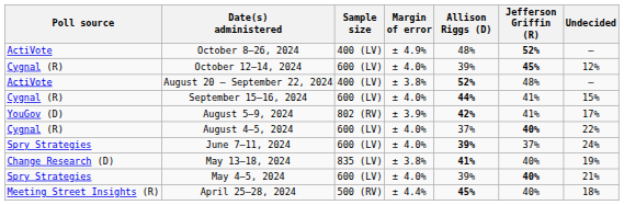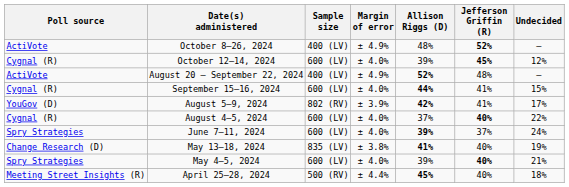 <table class="wikitable" style="font-size:90%;text-align:center;">
 <tr>
 <th>Poll source</th>
 <th>Date(s)<br>administered</th>
 <th>Sample<br>size</th>
 <th>Margin<br>of error</th>
 <th style="width:75px;">Allison<br>Riggs (D)</th>
 <th style="width:75px;">Jefferson<br>Griffin (R)</th>
 <th>Undecided</th>
 </tr>
 <tr>
 <td style="text-align:left;"><a href='#'>ActiVote</a></td>
 <td>October 8–26, 2024</td>
 <td>400 (LV)</td>
 <td>± 4.9%</td>
 <td>48%</td>
 <td><strong>52%</strong></td>
 <td>–</td>
 </tr>
 <tr>
 <td style="text-align:left;"><a href='#'>Cygnal</a> (R)</td>
 <td>October 12–14, 2024</td>
 <td>600 (LV)</td>
 <td>± 4.0%</td>
 <td>39%</td>
 <td><strong>45%</strong></td>
 <td>12%</td>
 </tr>
 <tr>
 <td style="text-align:left;"><a href='#'>ActiVote</a></td>
 <td>August 20 – September 22, 2024</td>
 <td>400 (LV)</td>
-<td>± 3.8%</td>
+<td>± 4.9%</td>
 <td><strong>52%</strong></td>
 <td>48%</td>
 <td>–</td>
 </tr>
 <tr>
 <td style="text-align:left;"><a href='#'>Cygnal</a> (R)</td>
 <td>September 15–16, 2024</td>
 <td>600 (LV)</td>
 <td>± 4.0%</td>
 <td><strong>44%</strong></td>
 <td>41%</td>
 <td>15%</td>
 </tr>
 <tr>
 <td style="text-align:left;"><a href='#'>YouGov</a> (D)</td>
 <td data-sort-value="2024-08-10">August 5–9, 2024</td>
 <td>802 (RV)</td>
 <td>± 3.9%</td>
 <td><strong>42%</strong></td>
 <td>41%</td>
 <td>17%</td>
 </tr>
 <tr>
 <td style="text-align:left;"><a href='#'>Cygnal</a> (R)</td>
 <td data-sort-value="2024-08-09">August 4–5, 2024</td>
 <td>600 (LV)</td>
 <td>± 4.0%</td>
 <td>37%</td>
 <td><strong>40%</strong></td>
 <td>22%</td>
 </tr>
 <tr>
 <td style="text-align:left;"><a href='#'>Spry Strategies</a></td>
 <td data-sort-value="2024-06-18">June 7–11, 2024</td>
 <td>600 (LV)</td>
 <td>± 4.0%</td>
 <td><strong>39%</strong></td>
 <td>37%</td>
 <td>24%</td>
 </tr>
 <tr>
 <td style="text-align:left;"><a href='#'>Change Research</a> (D)</td>
 <td>May 13–18, 2024</td>
 <td>835 (LV)</td>
 <td>± 3.8%</td>
 <td><strong>41%</strong></td>
 <td>40%</td>
 <td>19%</td>
 </tr>
 <tr>
 <td style="text-align:left;"><a href='#'>Spry Strategies</a></td>
 <td>May 4–5, 2024</td>
 <td>600 (LV)</td>
 <td>± 4.0%</td>
 <td>39%</td>
 <td><strong>40%</strong></td>
 <td>21%</td>
 </tr>
 <tr>
 <td style="text-align:left;"><a href='#'>Meeting Street Insights</a> (R)</td>
 <td data-sort-value="2024-05-29">April 25–28, 2024</td>
 <td>500 (RV)</td>
 <td>± 4.4%</td>
 <td><strong>45%</strong></td>
 <td>40%</td>
 <td>18%</td>
 </tr>
 </table>
